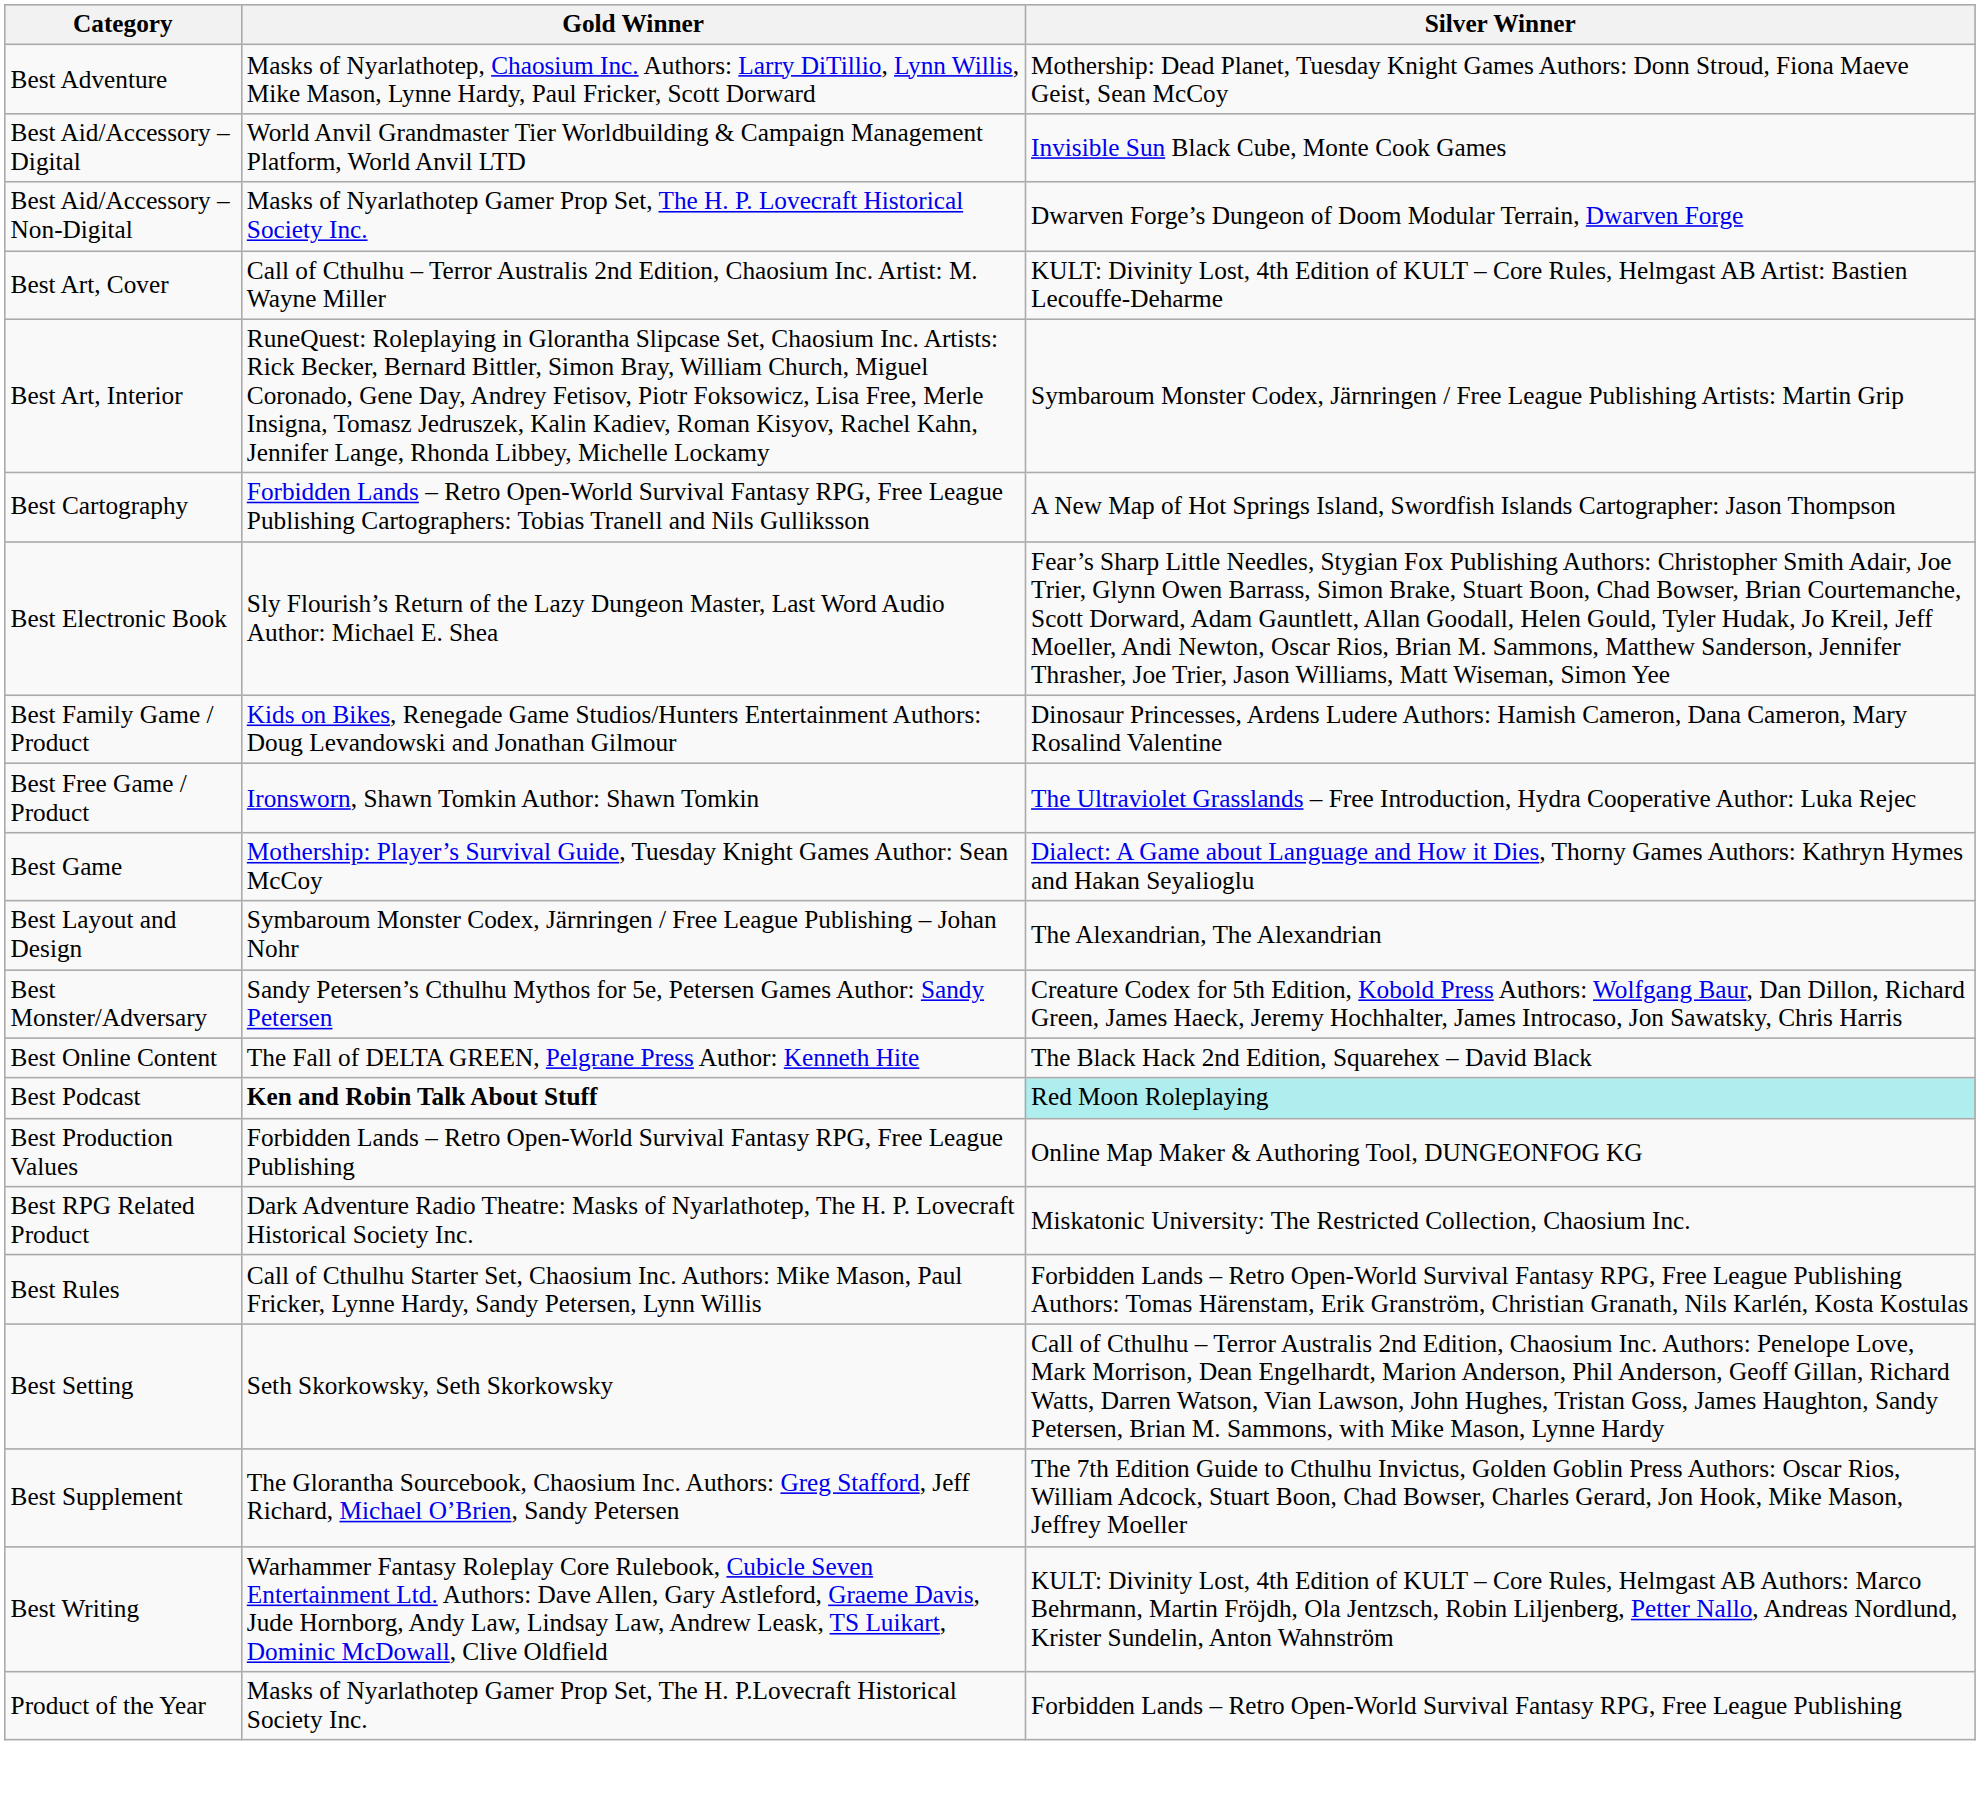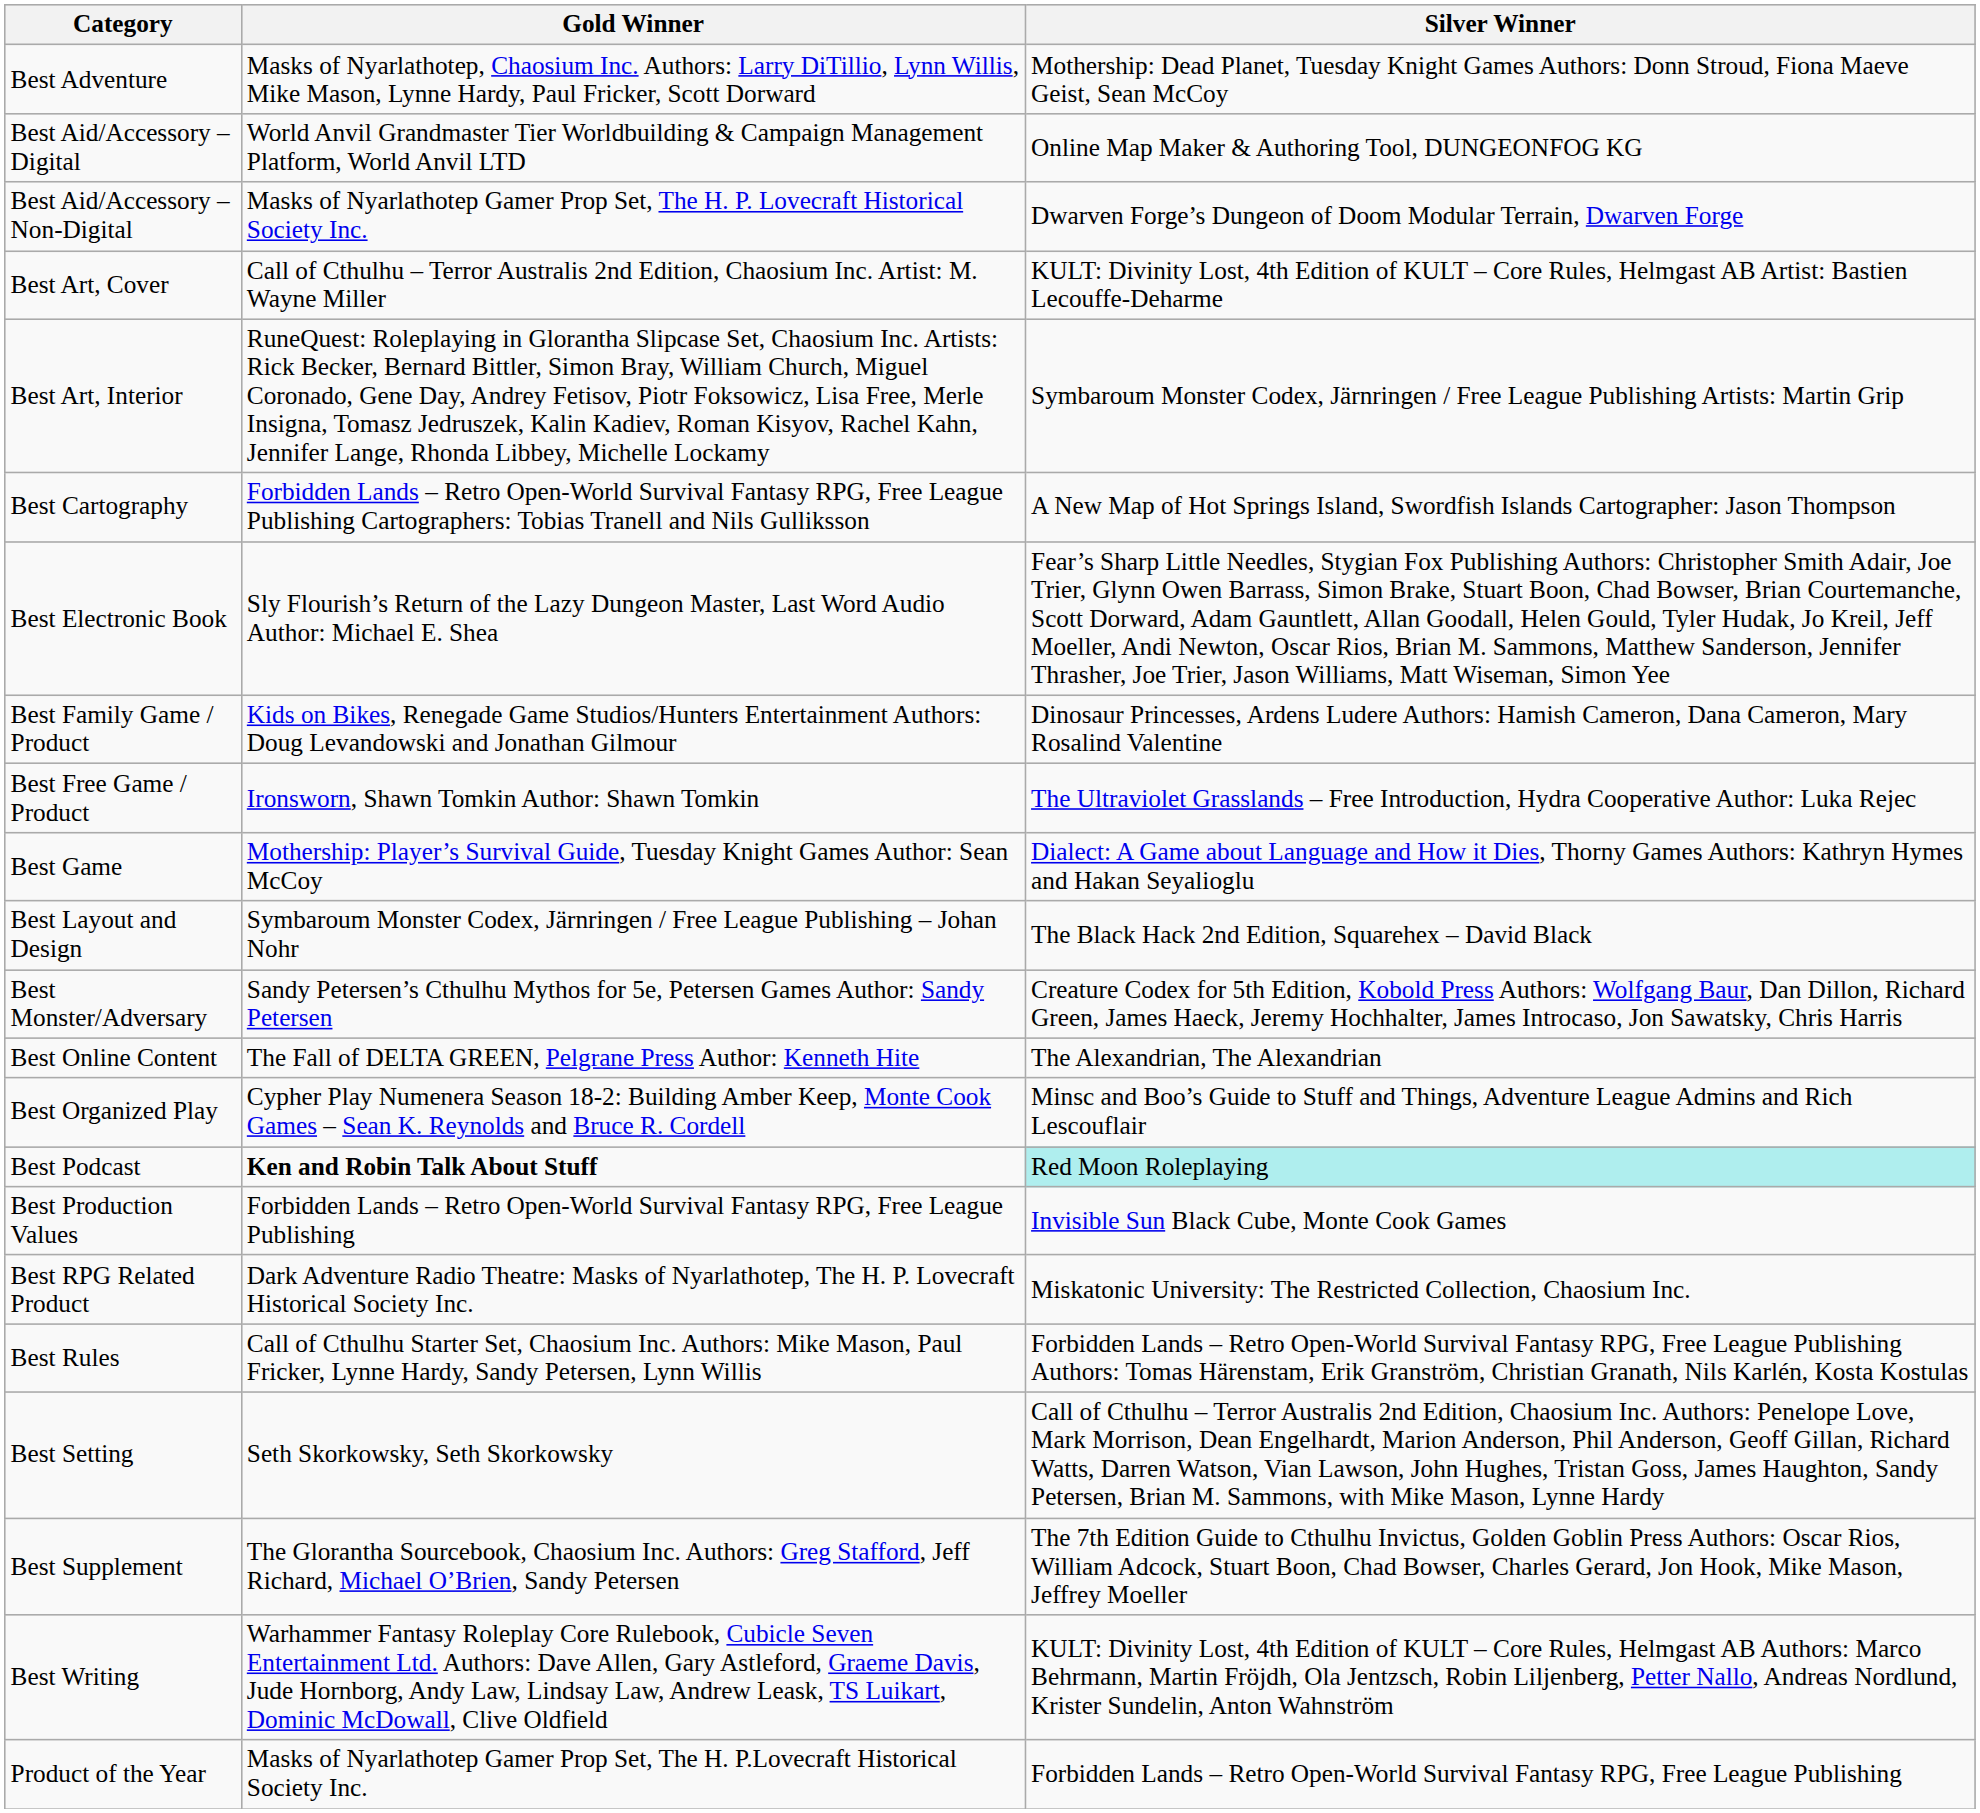 <table class="wikitable">
 <tr>
 <th>Category</th>
 <th>Gold Winner</th>
 <th>Silver Winner</th>
 </tr>
 <tr>
 <td>Best Adventure</td>
 <td>Masks of Nyarlathotep,  <a href='#'>Chaosium Inc.</a>  Authors: <a href='#'>Larry DiTillio</a>, <a href='#'>Lynn Willis</a>, Mike Mason, Lynne Hardy, Paul Fricker, Scott Dorward</td>
 <td>Mothership: Dead Planet, Tuesday Knight Games  Authors: Donn Stroud, Fiona Maeve Geist, Sean McCoy</td>
 </tr>
 <tr>
 <td>Best Aid/Accessory – Digital</td>
 <td>World Anvil Grandmaster Tier Worldbuilding & Campaign Management Platform, World Anvil LTD</td>
-<td><a href='#'>Invisible Sun</a> Black Cube, Monte Cook Games</td>
+<td DUNGEONFOG – Premium>Online Map Maker & Authoring Tool, DUNGEONFOG KG</td>
 </tr>
 <tr>
 <td>Best Aid/Accessory – Non-Digital</td>
 <td>Masks of Nyarlathotep Gamer Prop Set, <a href='#'>The H. P. Lovecraft Historical Society Inc.</a></td>
 <td>Dwarven Forge’s Dungeon of Doom Modular Terrain, <a href='#'>Dwarven Forge</a></td>
 </tr>
 <tr>
 <td>Best Art, Cover</td>
 <td>Call of Cthulhu – Terror Australis 2nd Edition, Chaosium Inc.   Artist: M. Wayne Miller</td>
 <td>KULT: Divinity Lost, 4th Edition of KULT – Core Rules, Helmgast AB   Artist: Bastien Lecouffe-Deharme</td>
 </tr>
 <tr>
 <td>Best Art, Interior</td>
 <td>RuneQuest: Roleplaying in Glorantha Slipcase Set, Chaosium Inc.   Artists:  Rick Becker, Bernard Bittler, Simon Bray, William Church, Miguel Coronado, Gene Day, Andrey Fetisov, Piotr Foksowicz, Lisa Free, Merle Insigna, Tomasz Jedruszek, Kalin Kadiev, Roman Kisyov, Rachel Kahn, Jennifer Lange, Rhonda Libbey, Michelle Lockamy</td>
 <td>Symbaroum Monster Codex, Järnringen / Free League Publishing   Artists: Martin Grip</td>
 </tr>
 <tr>
 <td>Best Cartography</td>
 <td><a href='#'>Forbidden Lands</a> – Retro Open-World Survival Fantasy RPG, Free League Publishing   Cartographers: Tobias Tranell and Nils Gulliksson</td>
 <td>A New Map of Hot Springs Island, Swordfish Islands   Cartographer: Jason Thompson</td>
 </tr>
 <tr>
 <td>Best Electronic Book</td>
 <td>Sly Flourish’s Return of the Lazy Dungeon Master, Last Word Audio   Author: Michael E. Shea</td>
 <td>Fear’s Sharp Little Needles, Stygian Fox Publishing   Authors: Christopher Smith Adair, Joe Trier, Glynn Owen Barrass, Simon Brake, Stuart Boon, Chad Bowser, Brian Courtemanche, Scott Dorward, Adam Gauntlett, Allan Goodall, Helen Gould, Tyler Hudak, Jo Kreil, Jeff Moeller, Andi Newton, Oscar Rios, Brian M. Sammons, Matthew Sanderson, Jennifer Thrasher, Joe Trier, Jason Williams, Matt Wiseman, Simon Yee</td>
 </tr>
 <tr>
 <td>Best Family Game / Product</td>
 <td><a href='#'>Kids on Bikes</a>, Renegade Game Studios/Hunters Entertainment   Authors: Doug Levandowski and Jonathan Gilmour</td>
 <td>Dinosaur Princesses, Ardens Ludere    Authors: Hamish Cameron, Dana Cameron, Mary Rosalind Valentine</td>
 </tr>
 <tr>
 <td>Best Free Game / Product</td>
 <td><a href='#'>Ironsworn</a>, Shawn Tomkin   Author: Shawn Tomkin</td>
 <td><a href='#'>The Ultraviolet Grasslands</a> – Free Introduction, Hydra Cooperative   Author: Luka Rejec</td>
 </tr>
 <tr>
 <td>Best Game</td>
 <td><a href='#'>Mothership: Player’s Survival Guide</a>, Tuesday Knight Games   Author: Sean McCoy</td>
 <td><a href='#'>Dialect: A Game about Language and How it Dies</a>, Thorny Games   Authors: Kathryn Hymes and Hakan Seyalioglu</td>
 </tr>
 <tr>
 <td>Best Layout and Design</td>
 <td>Symbaroum Monster Codex, Järnringen / Free League Publishing – Johan Nohr</td>
-<td>The Alexandrian, The Alexandrian</td>
+<td>The Black Hack 2nd Edition, Squarehex – David Black</td>
 </tr>
 <tr>
 <td>Best Monster/Adversary</td>
 <td>Sandy Petersen’s Cthulhu Mythos for 5e, Petersen Games   Author: <a href='#'>Sandy Petersen</a></td>
 <td>Creature Codex for 5th Edition, <a href='#'>Kobold Press</a>   Authors: <a href='#'>Wolfgang Baur</a>, Dan Dillon, Richard Green, James Haeck, Jeremy Hochhalter, James Introcaso, Jon Sawatsky, Chris Harris</td>
 </tr>
 <tr>
 <td>Best Online Content</td>
 <td>The Fall of DELTA GREEN, <a href='#'>Pelgrane Press</a>   Author: <a href='#'>Kenneth Hite</a></td>
-<td>The Black Hack 2nd Edition, Squarehex – David Black</td>
+<td>The Alexandrian, The Alexandrian</td>
+</tr>
+<tr>
+<td>Best Organized Play</td>
+<td>Cypher Play Numenera Season 18-2: Building Amber Keep, <a href='#'>Monte Cook Games</a> – <a href='#'>Sean K. Reynolds</a> and <a href='#'>Bruce R. Cordell</a></td>
+<td>Minsc and Boo’s Guide to Stuff and Things, Adventure League Admins and Rich Lescouflair</td>
 </tr>
 <tr>
 <td>Best Podcast</td>
 <td><strong>Ken and Robin Talk About Stuff</strong></td>
 <td style="background: paleturquoise;">Red Moon Roleplaying</td>
 </tr>
 <tr>
 <td>Best Production Values</td>
 <td>Forbidden Lands – Retro Open-World Survival Fantasy RPG, Free League Publishing</td>
-<td DUNGEONFOG – Premium>Online Map Maker & Authoring Tool, DUNGEONFOG KG</td>
+<td><a href='#'>Invisible Sun</a> Black Cube, Monte Cook Games</td>
 </tr>
 <tr>
 <td>Best RPG Related Product</td>
 <td>Dark Adventure Radio Theatre: Masks of Nyarlathotep, The H. P. Lovecraft Historical Society Inc.</td>
 <td>Miskatonic University: The Restricted Collection, Chaosium Inc.</td>
 </tr>
 <tr>
 <td>Best Rules</td>
 <td>Call of Cthulhu Starter Set, Chaosium Inc.    Authors:  Mike Mason, Paul Fricker, Lynne Hardy, Sandy Petersen, Lynn Willis</td>
 <td>Forbidden Lands – Retro Open-World Survival Fantasy RPG, Free League Publishing    Authors:  Tomas Härenstam, Erik Granström, Christian Granath, Nils Karlén, Kosta Kostulas</td>
 </tr>
 <tr>
 <td>Best Setting</td>
 <td>Seth Skorkowsky, Seth Skorkowsky</td>
 <td>Call of Cthulhu – Terror Australis 2nd Edition, Chaosium Inc.   Authors: Penelope Love, Mark Morrison, Dean Engelhardt, Marion Anderson, Phil Anderson, Geoff Gillan, Richard Watts, Darren Watson, Vian Lawson, John Hughes, Tristan Goss, James Haughton, Sandy Petersen, Brian M. Sammons, with Mike Mason, Lynne Hardy</td>
 </tr>
 <tr>
 <td>Best Supplement</td>
 <td>The Glorantha Sourcebook, Chaosium Inc.    Authors:  <a href='#'>Greg Stafford</a>, Jeff Richard, <a href='#'>Michael O’Brien</a>, Sandy Petersen</td>
 <td>The 7th Edition Guide to Cthulhu Invictus, Golden Goblin Press    Authors:  Oscar Rios, William Adcock, Stuart Boon, Chad Bowser, Charles Gerard, Jon Hook, Mike Mason, Jeffrey Moeller</td>
 </tr>
 <tr>
 <td>Best Writing</td>
 <td>Warhammer Fantasy Roleplay Core Rulebook, <a href='#'>Cubicle Seven Entertainment Ltd.</a>    Authors: Dave Allen, Gary Astleford, <a href='#'>Graeme Davis</a>, Jude Hornborg, Andy Law, Lindsay Law, Andrew Leask, <a href='#'>TS Luikart</a>, <a href='#'>Dominic McDowall</a>, Clive Oldfield</td>
 <td>KULT: Divinity Lost, 4th Edition of KULT – Core Rules, Helmgast AB    Authors: Marco Behrmann, Martin Fröjdh, Ola Jentzsch, Robin Liljenberg, <a href='#'>Petter Nallo</a>, Andreas Nordlund, Krister Sundelin, Anton Wahnström</td>
 </tr>
 <tr>
 <td>Product of the Year</td>
 <td>Masks of Nyarlathotep Gamer Prop Set, The H. P.Lovecraft Historical Society Inc.</td>
 <td>Forbidden Lands – Retro Open-World Survival Fantasy RPG, Free League Publishing</td>
 </tr>
 </table>
